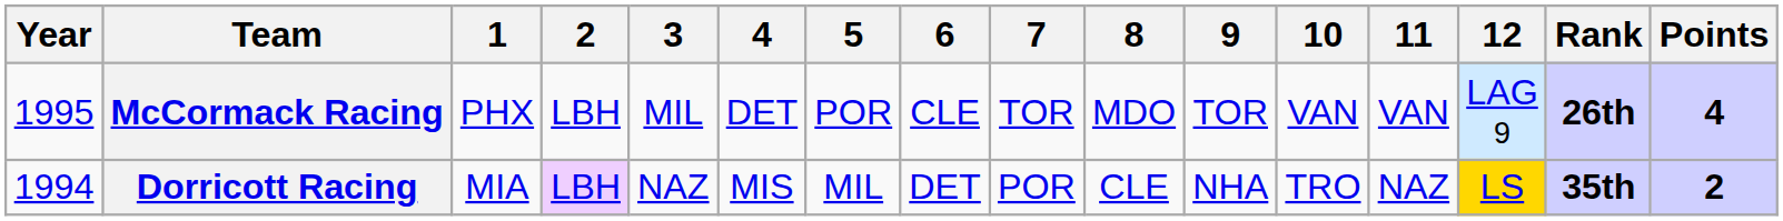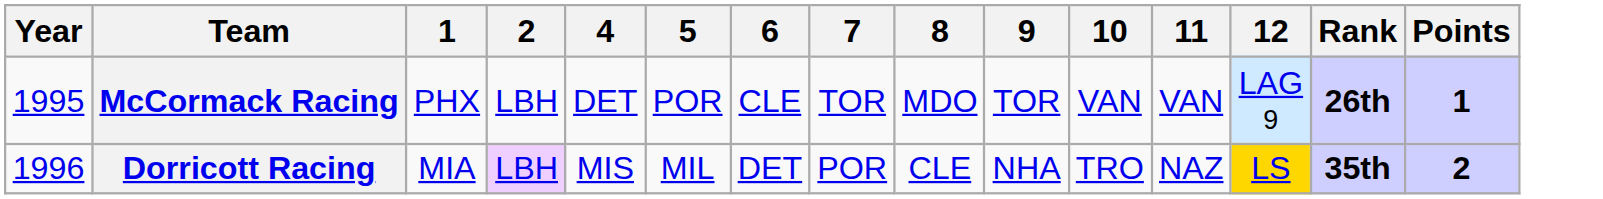 <table class="wikitable" style="text-align:center; font-size:90%">
 <tr>
 <th>Year</th>
 <th>Team</th>
 <th>1</th>
 <th>2</th>
-<th>3</th>
 <th>4</th>
 <th>5</th>
 <th>6</th>
 <th>7</th>
 <th>8</th>
 <th>9</th>
 <th>10</th>
 <th>11</th>
 <th>12</th>
 <th>Rank</th>
 <th>Points</th>
 </tr>
 <tr>
 <td><a href='#'>1995</a></td>
 <th><a href='#'>McCormack Racing</a></th>
 <td><a href='#'>PHX</a></td>
 <td><a href='#'>LBH</a></td>
-<td><a href='#'>MIL</a></td>
 <td><a href='#'>DET</a></td>
 <td><a href='#'>POR</a></td>
 <td><a href='#'>CLE</a></td>
 <td><a href='#'>TOR</a></td>
 <td><a href='#'>MDO</a></td>
 <td><a href='#'>TOR</a></td>
 <td><a href='#'>VAN</a></td>
 <td><a href='#'>VAN</a></td>
 <td style="background:#CFEAFF;"><a href='#'>LAG</a><br><small>9</small></td>
 <td style="background:#CFCFFF;"><strong>26th</strong></td>
-<td style="background:#CFCFFF;"><strong>4</strong></td>
+<td style="background:#CFCFFF;"><strong>1</strong></td>
 </tr>
 <tr>
-<td><a href='#'>1994</a></td>
+<td><a href='#'>1996</a></td>
 <th><a href='#'>Dorricott Racing</a></th>
 <td><a href='#'>MIA</a></td>
 <td style="background:#EFCFFF;"><a href='#'>LBH</a><br></td>
-<td><a href='#'>NAZ</a></td>
 <td><a href='#'>MIS</a></td>
 <td><a href='#'>MIL</a></td>
 <td><a href='#'>DET</a></td>
 <td><a href='#'>POR</a></td>
 <td><a href='#'>CLE</a></td>
 <td><a href='#'>NHA</a></td>
 <td><a href='#'>TRO</a></td>
 <td><a href='#'>NAZ</a></td>
 <td style="background: gold;"><a href='#'>LS</a></td>
 <td style="background:#CFCFFF;"><strong>35th</strong></td>
 <td style="background:#CFCFFF;"><strong>2</strong></td>
 </tr>
 </table>
